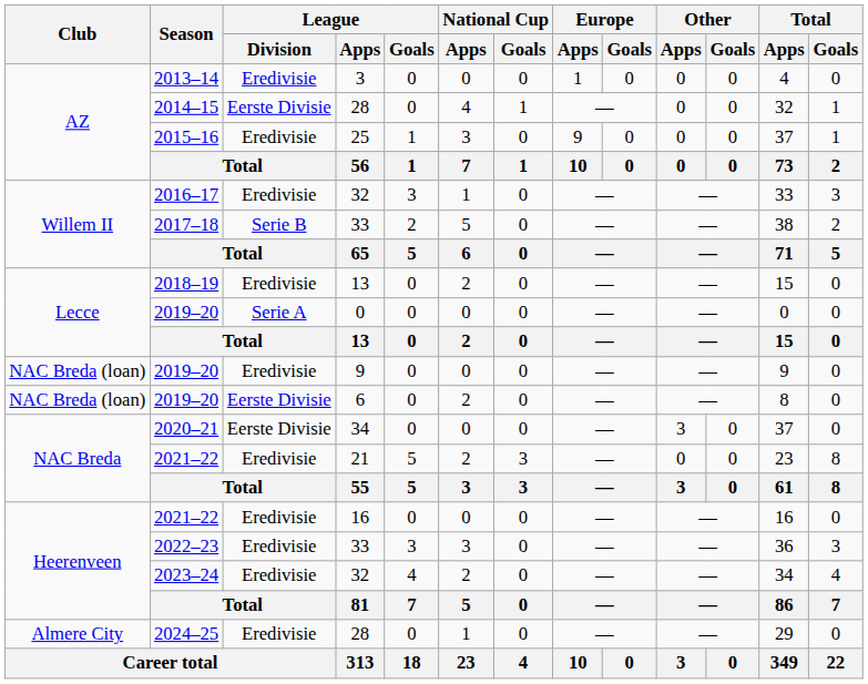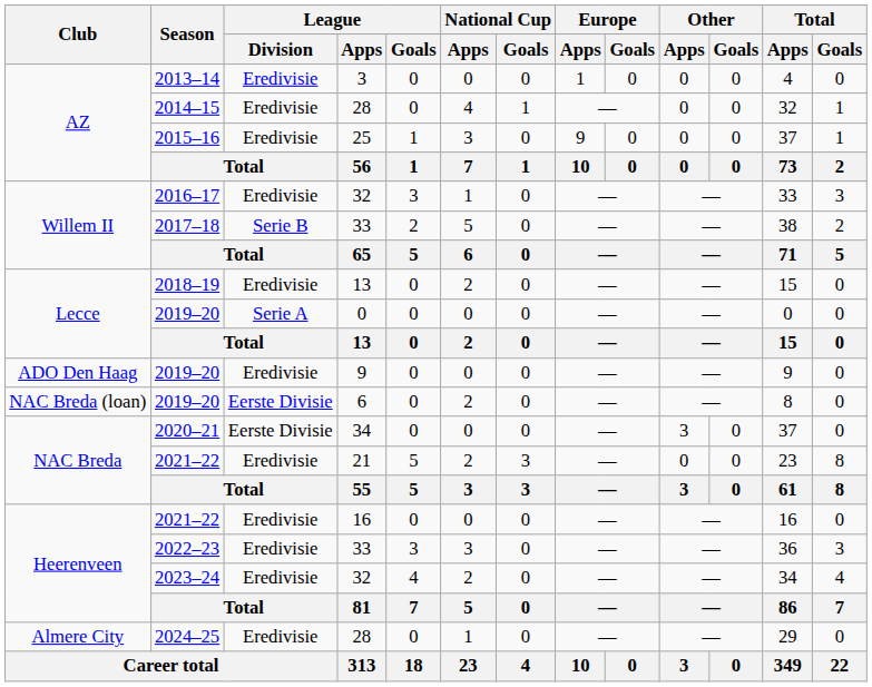 <table class="wikitable" style="text-align:center">
 <tr>
 <th rowspan="2">Club</th>
 <th rowspan="2">Season</th>
 <th colspan="3">League</th>
 <th colspan="2">National Cup</th>
 <th colspan="2">Europe</th>
 <th colspan="2">Other</th>
 <th colspan="2">Total</th>
 </tr>
 <tr>
 <th>Division</th>
 <th>Apps</th>
 <th>Goals</th>
 <th>Apps</th>
 <th>Goals</th>
 <th>Apps</th>
 <th>Goals</th>
 <th>Apps</th>
 <th>Goals</th>
 <th>Apps</th>
 <th>Goals</th>
 </tr>
 <tr>
 <td rowspan="4"><a href='#'>AZ</a></td>
 <td><a href='#'>2013–14</a></td>
 <td><a href='#'>Eredivisie</a></td>
 <td>3</td>
 <td>0</td>
 <td>0</td>
 <td>0</td>
 <td>1</td>
 <td>0</td>
 <td>0</td>
 <td>0</td>
 <td>4</td>
 <td>0</td>
 </tr>
 <tr>
 <td><a href='#'>2014–15</a></td>
-<td><a href='#'>Eerste Divisie</a></td>
+<td>Eredivisie</td>
 <td>28</td>
 <td>0</td>
 <td>4</td>
 <td>1</td>
 <td colspan="2">—</td>
 <td>0</td>
 <td>0</td>
 <td>32</td>
 <td>1</td>
 </tr>
 <tr>
 <td><a href='#'>2015–16</a></td>
 <td>Eredivisie</td>
 <td>25</td>
 <td>1</td>
 <td>3</td>
 <td>0</td>
 <td>9</td>
 <td>0</td>
 <td>0</td>
 <td>0</td>
 <td>37</td>
 <td>1</td>
 </tr>
 <tr>
 <th colspan="2">Total</th>
 <th>56</th>
 <th>1</th>
 <th>7</th>
 <th>1</th>
 <th>10</th>
 <th>0</th>
 <th>0</th>
 <th>0</th>
 <th>73</th>
 <th>2</th>
 </tr>
 <tr>
 <td rowspan="3"><a href='#'>Willem II</a></td>
 <td><a href='#'>2016–17</a></td>
 <td>Eredivisie</td>
 <td>32</td>
 <td>3</td>
 <td>1</td>
 <td>0</td>
 <td colspan="2">—</td>
 <td colspan="2">—</td>
 <td>33</td>
 <td>3</td>
 </tr>
 <tr>
 <td><a href='#'>2017–18</a></td>
 <td><a href='#'>Serie B</a></td>
 <td>33</td>
 <td>2</td>
 <td>5</td>
 <td>0</td>
 <td colspan="2">—</td>
 <td colspan="2">—</td>
 <td>38</td>
 <td>2</td>
 </tr>
 <tr>
 <th colspan="2">Total</th>
 <th>65</th>
 <th>5</th>
 <th>6</th>
 <th>0</th>
 <th colspan="2">—</th>
 <th colspan="2">—</th>
 <th>71</th>
 <th>5</th>
 </tr>
 <tr>
 <td rowspan="3"><a href='#'>Lecce</a></td>
 <td><a href='#'>2018–19</a></td>
 <td>Eredivisie</td>
 <td>13</td>
 <td>0</td>
 <td>2</td>
 <td>0</td>
 <td colspan="2">—</td>
 <td colspan="2">—</td>
 <td>15</td>
 <td>0</td>
 </tr>
 <tr>
 <td><a href='#'>2019–20</a></td>
 <td><a href='#'>Serie A</a></td>
 <td>0</td>
 <td>0</td>
 <td>0</td>
 <td>0</td>
 <td colspan="2">—</td>
 <td colspan="2">—</td>
 <td>0</td>
 <td>0</td>
 </tr>
 <tr>
 <th colspan="2">Total</th>
 <th>13</th>
 <th>0</th>
 <th>2</th>
 <th>0</th>
 <th colspan="2">—</th>
 <th colspan="2">—</th>
 <th>15</th>
 <th>0</th>
 </tr>
 <tr>
-<td><a href='#'>NAC Breda</a> (loan)</td>
+<td><a href='#'>ADO Den Haag</a></td>
 <td><a href='#'>2019–20</a></td>
 <td>Eredivisie</td>
 <td>9</td>
 <td>0</td>
 <td>0</td>
 <td>0</td>
 <td colspan="2">—</td>
 <td colspan="2">—</td>
 <td>9</td>
 <td>0</td>
 </tr>
 <tr>
 <td><a href='#'>NAC Breda</a> (loan)</td>
 <td><a href='#'>2019–20</a></td>
 <td><a href='#'>Eerste Divisie</a></td>
 <td>6</td>
 <td>0</td>
 <td>2</td>
 <td>0</td>
 <td colspan="2">—</td>
 <td colspan="2">—</td>
 <td>8</td>
 <td>0</td>
 </tr>
 <tr>
 <td rowspan="3"><a href='#'>NAC Breda</a></td>
 <td><a href='#'>2020–21</a></td>
 <td>Eerste Divisie</td>
 <td>34</td>
 <td>0</td>
 <td>0</td>
 <td>0</td>
 <td colspan="2">—</td>
 <td>3</td>
 <td>0</td>
 <td>37</td>
 <td>0</td>
 </tr>
 <tr>
 <td><a href='#'>2021–22</a></td>
 <td>Eredivisie</td>
 <td>21</td>
 <td>5</td>
 <td>2</td>
 <td>3</td>
 <td colspan="2">—</td>
 <td>0</td>
 <td>0</td>
 <td>23</td>
 <td>8</td>
 </tr>
 <tr>
 <th colspan="2">Total</th>
 <th>55</th>
 <th>5</th>
 <th>3</th>
 <th>3</th>
 <th colspan="2">—</th>
 <th>3</th>
 <th>0</th>
 <th>61</th>
 <th>8</th>
 </tr>
 <tr>
 <td rowspan="4"><a href='#'>Heerenveen</a></td>
 <td><a href='#'>2021–22</a></td>
 <td>Eredivisie</td>
 <td>16</td>
 <td>0</td>
 <td>0</td>
 <td>0</td>
 <td colspan="2">—</td>
 <td colspan="2">—</td>
 <td>16</td>
 <td>0</td>
 </tr>
 <tr>
 <td><a href='#'>2022–23</a></td>
 <td>Eredivisie</td>
 <td>33</td>
 <td>3</td>
 <td>3</td>
 <td>0</td>
 <td colspan="2">—</td>
 <td colspan="2">—</td>
 <td>36</td>
 <td>3</td>
 </tr>
 <tr>
 <td><a href='#'>2023–24</a></td>
 <td>Eredivisie</td>
 <td>32</td>
 <td>4</td>
 <td>2</td>
 <td>0</td>
 <td colspan="2">—</td>
 <td colspan="2">—</td>
 <td>34</td>
 <td>4</td>
 </tr>
 <tr>
 <th colspan="2">Total</th>
 <th>81</th>
 <th>7</th>
 <th>5</th>
 <th>0</th>
 <th colspan="2">—</th>
 <th colspan="2">—</th>
 <th>86</th>
 <th>7</th>
 </tr>
 <tr>
 <td rowspan="1"><a href='#'>Almere City</a></td>
 <td><a href='#'>2024–25</a></td>
 <td>Eredivisie</td>
 <td>28</td>
 <td>0</td>
 <td>1</td>
 <td>0</td>
 <td colspan="2">—</td>
 <td colspan="2">—</td>
 <td>29</td>
 <td>0</td>
 </tr>
 <tr>
 <th colspan="3">Career total</th>
 <th>313</th>
 <th>18</th>
 <th>23</th>
 <th>4</th>
 <th>10</th>
 <th>0</th>
 <th>3</th>
 <th>0</th>
 <th>349</th>
 <th>22</th>
 </tr>
 </table>
